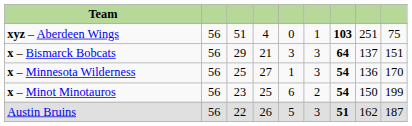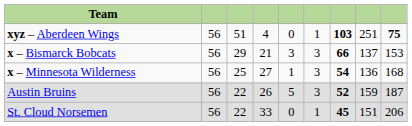 <table class="wikitable" style="text-align:center">
 <tr>
 <th style="background:#b6d999; width:46%;">Team</th>
 <th style="background:#b6d999; width:6%;"></th>
 <th style="background:#b6d999; width:6%;"></th>
 <th style="background:#b6d999; width:6%;"></th>
 <th style="background:#b6d999; width:6%;"></th>
 <th style="background:#b6d999; width:6%;"></th>
 <th style="background:#b6d999; width:6%;"></th>
 <th style="background:#b6d999; width:6%;"></th>
 <th style="background:#b6d999; width:6%;"></th>
 </tr>
 <tr>
 <td align=left><strong>xyz</strong> – <a href='#'>Aberdeen Wings</a></td>
 <td>56</td>
 <td>51</td>
 <td>4</td>
 <td>0</td>
 <td>1</td>
 <td><strong>103</strong></td>
 <td>251</td>
-<td>75</td>
+<td><strong>75</strong></td>
 </tr>
 <tr>
 <td align=left><strong>x</strong> – <a href='#'>Bismarck Bobcats</a></td>
 <td>56</td>
 <td>29</td>
 <td>21</td>
 <td>3</td>
 <td>3</td>
-<td><strong>64</strong></td>
+<td><strong>66</strong></td>
 <td>137</td>
-<td>151</td>
+<td>153</td>
 </tr>
 <tr>
 <td align=left><strong>x</strong> – <a href='#'>Minnesota Wilderness</a></td>
 <td>56</td>
 <td>25</td>
 <td>27</td>
 <td>1</td>
 <td>3</td>
 <td><strong>54</strong></td>
 <td>136</td>
-<td>170</td>
-</tr>
-<tr>
-<td align=left><strong>x</strong> – <a href='#'>Minot Minotauros</a></td>
-<td>56</td>
-<td>23</td>
-<td>25</td>
-<td>6</td>
-<td>2</td>
-<td><strong>54</strong></td>
-<td>150</td>
-<td>199</td>
+<td>168</td>
 </tr>
 <tr bgcolor=e0e0e0>
 <td align=left><a href='#'>Austin Bruins</a></td>
 <td>56</td>
 <td>22</td>
 <td>26</td>
 <td>5</td>
 <td>3</td>
-<td><strong>51</strong></td>
-<td>162</td>
+<td><strong>52</strong></td>
+<td>159</td>
 <td>187</td>
 </tr>
+<tr bgcolor=e0e0e0>
+<td align=left><a href='#'>St. Cloud Norsemen</a></td>
+<td>56</td>
+<td>22</td>
+<td>33</td>
+<td>0</td>
+<td>1</td>
+<td><strong>45</strong></td>
+<td>151</td>
+<td>206</td>
+</tr>
 </table>
